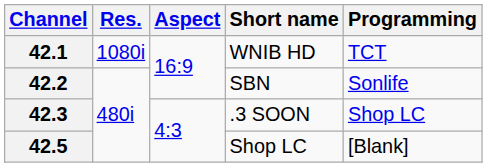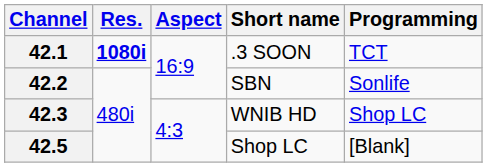 <table class="wikitable">
 <tr>
 <th scope = "col"><a href='#'>Channel</a></th>
 <th scope = "col"><a href='#'>Res.</a></th>
 <th scope = "col"><a href='#'>Aspect</a></th>
 <th scope = "col">Short name</th>
 <th scope = "col">Programming</th>
 </tr>
 <tr>
 <th scope = "row">42.1</th>
-<td><a href='#'>1080i</a></td>
+<td><strong><a href='#'>1080i</a></strong></td>
 <td rowspan=2><a href='#'>16:9</a></td>
-<td>WNIB HD</td>
+<td>.3 SOON</td>
 <td><a href='#'>TCT</a></td>
 </tr>
 <tr>
 <th scope = "row">42.2</th>
 <td rowspan=3><a href='#'>480i</a></td>
 <td>SBN</td>
 <td><a href='#'>Sonlife</a></td>
 </tr>
 <tr>
 <th scope = "row">42.3</th>
 <td rowspan=2><a href='#'>4:3</a></td>
-<td>.3 SOON</td>
+<td>WNIB HD</td>
 <td><a href='#'>Shop LC</a></td>
 </tr>
 <tr>
 <th scope = "row">42.5</th>
 <td>Shop LC</td>
 <td>[Blank]</td>
 </tr>
 </table>
